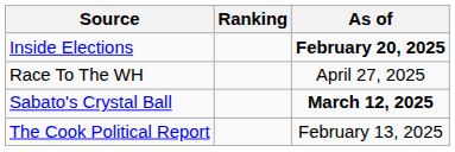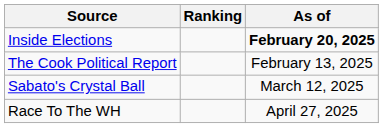 <table class="wikitable" style=text-align:center>
 <tr>
 <th>Source</th>
 <th>Ranking</th>
 <th>As of</th>
 </tr>
 <tr>
 <td align="left"><a href='#'>Inside Elections</a></td>
 <td></td>
 <td><strong>February 20, 2025</strong></td>
 </tr>
 <tr>
+<td align="left"><a href='#'>The Cook Political Report</a></td>
+<td></td>
+<td>February 13, 2025</td>
+</tr>
+<tr>
+<td align="left"><a href='#'>Sabato's Crystal Ball</a></td>
+<td></td>
+<td>March 12, 2025</td>
+</tr>
+<tr>
 <td align="left">Race To The WH</td>
 <td></td>
 <td>April 27, 2025</td>
 </tr>
-<tr>
-<td align="left"><a href='#'>Sabato's Crystal Ball</a></td>
-<td></td>
-<td><strong>March 12, 2025</strong></td>
-</tr>
-<tr>
-<td align="left"><a href='#'>The Cook Political Report</a></td>
-<td></td>
-<td>February 13, 2025</td>
-</tr>
 </table>
